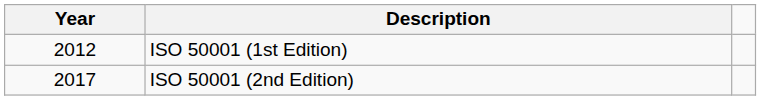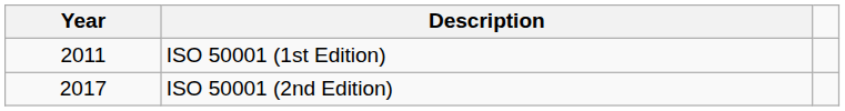 <table class = "wikitable" font-size = 95%; width = 50%; background-color = transparent>
 <tr>
 <th>Year</th>
 <th>Description</th>
 </tr>
 <tr>
-<td align = "center">2012</td>
+<td align = "center">2011</td>
 <td>ISO 50001 (1st Edition)</td>
 <td></td>
 </tr>
 <tr>
 <td align = "center">2017</td>
 <td>ISO 50001 (2nd Edition)</td>
 <td></td>
 </tr>
 </table>
